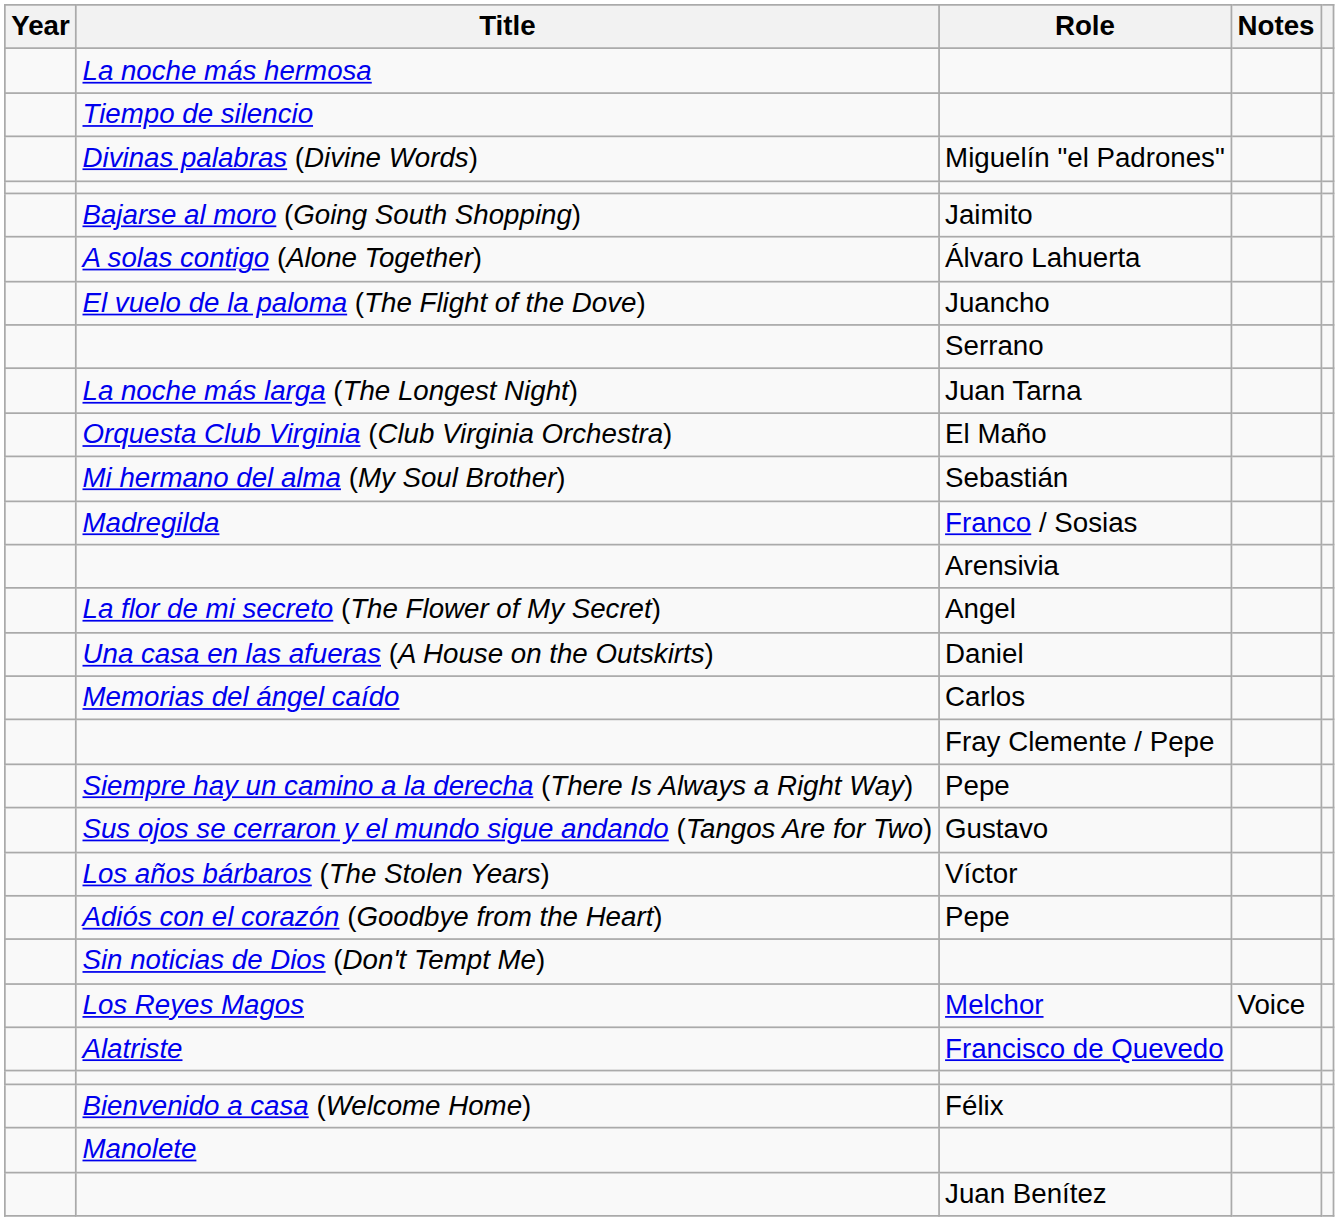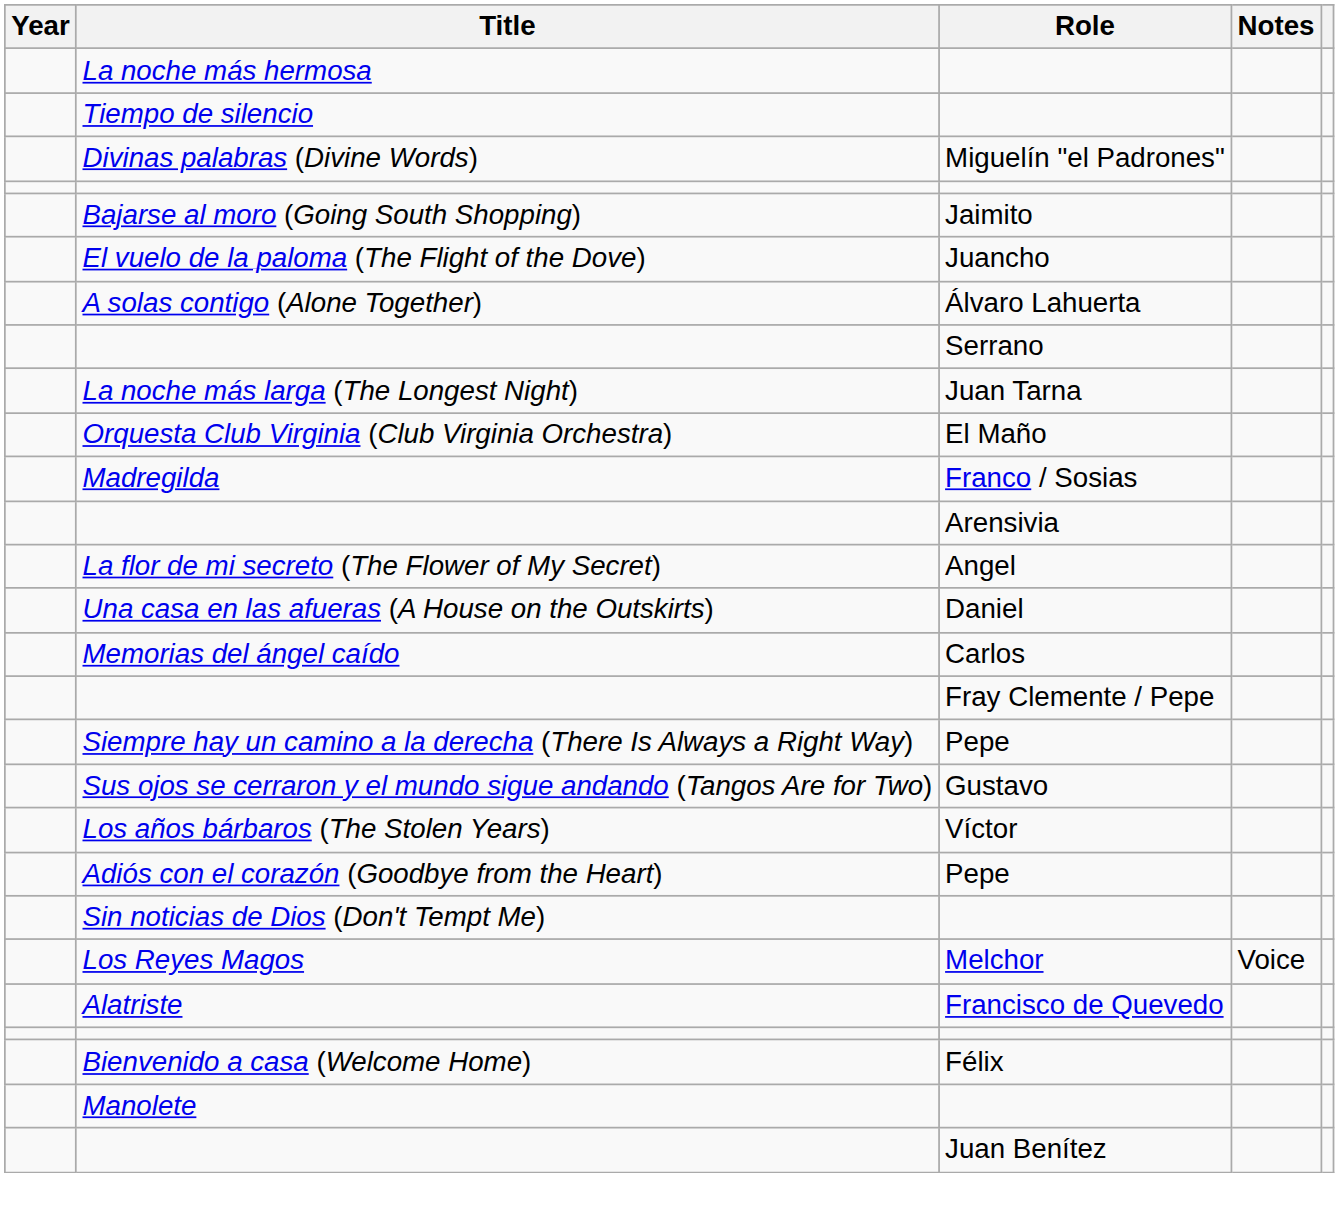 <table class="wikitable sortable">
 <tr>
 <th>Year</th>
 <th>Title</th>
 <th>Role</th>
 <th class = "unsortable">Notes</th>
 <th class = "unsortable"></th>
 </tr>
 <tr>
 <td></td>
 <td><em><a href='#'>La noche más hermosa</a></em></td>
 <td></td>
 <td></td>
 <td></td>
 </tr>
 <tr>
 <td></td>
 <td><em><a href='#'>Tiempo de silencio</a></em></td>
 <td></td>
 <td></td>
 <td></td>
 </tr>
 <tr>
 <td></td>
 <td><em><a href='#'>Divinas palabras</a></em> (<em>Divine Words</em>)</td>
 <td>Miguelín "el Padrones"</td>
 <td></td>
 <td></td>
 </tr>
 <tr>
 <td></td>
 <td><em></em></td>
 <td></td>
 <td></td>
 <td></td>
 </tr>
 <tr>
 <td></td>
 <td><em><a href='#'>Bajarse al moro</a></em> (<em>Going South Shopping</em>)</td>
 <td>Jaimito</td>
 <td></td>
 <td></td>
 </tr>
 <tr>
 <td></td>
-<td><em><a href='#'>A solas contigo</a></em> (<em>Alone Together</em>)</td>
-<td>Álvaro Lahuerta</td>
+<td><em><a href='#'>El vuelo de la paloma</a></em> (<em>The Flight of the Dove</em>)</td>
+<td>Juancho</td>
 <td></td>
 <td></td>
 </tr>
 <tr>
 <td></td>
-<td><em><a href='#'>El vuelo de la paloma</a></em> (<em>The Flight of the Dove</em>)</td>
-<td>Juancho</td>
+<td><em><a href='#'>A solas contigo</a></em> (<em>Alone Together</em>)</td>
+<td>Álvaro Lahuerta</td>
 <td></td>
 <td></td>
 </tr>
 <tr>
 <td></td>
 <td><em></em></td>
 <td>Serrano</td>
 <td></td>
 <td></td>
 </tr>
 <tr>
 <td></td>
 <td><em><a href='#'>La noche más larga</a></em> (<em>The Longest Night</em>)</td>
 <td>Juan Tarna</td>
 <td></td>
 <td></td>
 </tr>
 <tr>
 <td></td>
 <td><em><a href='#'>Orquesta Club Virginia</a></em> (<em>Club Virginia Orchestra</em>)</td>
 <td>El Maño</td>
-<td></td>
-<td></td>
-</tr>
-<tr>
-<td></td>
-<td><em><a href='#'>Mi hermano del alma</a></em> (<em>My Soul Brother</em>)</td>
-<td>Sebastián</td>
 <td></td>
 <td></td>
 </tr>
 <tr>
 <td></td>
 <td><em><a href='#'>Madregilda</a></em></td>
 <td><a href='#'>Franco</a> / Sosias</td>
 <td></td>
 <td></td>
 </tr>
 <tr>
 <td></td>
 <td><em></em></td>
 <td>Arensivia</td>
 <td></td>
 <td></td>
 </tr>
 <tr>
 <td></td>
 <td><em><a href='#'>La flor de mi secreto</a></em> (<em>The Flower of My Secret</em>)</td>
 <td>Angel</td>
 <td></td>
 <td></td>
 </tr>
 <tr>
 <td></td>
 <td><em><a href='#'>Una casa en las afueras</a></em> (<em>A House on the Outskirts</em>)</td>
 <td>Daniel</td>
 <td></td>
 <td></td>
 </tr>
 <tr>
 <td></td>
 <td><em><a href='#'>Memorias del ángel caído</a></em></td>
 <td>Carlos</td>
 <td></td>
 <td></td>
 </tr>
 <tr>
 <td></td>
 <td><em></em></td>
 <td>Fray Clemente / Pepe</td>
 <td></td>
 <td></td>
 </tr>
 <tr>
 <td></td>
 <td><em><a href='#'>Siempre hay un camino a la derecha</a></em> (<em>There Is Always a Right Way</em>)</td>
 <td>Pepe</td>
 <td></td>
 <td></td>
 </tr>
 <tr>
 <td></td>
 <td><em><a href='#'>Sus ojos se cerraron y el mundo sigue andando</a></em> (<em>Tangos Are for Two</em>)</td>
 <td>Gustavo</td>
 <td></td>
 <td></td>
 </tr>
 <tr>
 <td></td>
 <td><em><a href='#'>Los años bárbaros</a></em> (<em>The Stolen Years</em>)</td>
 <td>Víctor</td>
 <td></td>
 <td></td>
 </tr>
 <tr>
 <td></td>
 <td><em><a href='#'>Adiós con el corazón</a></em> (<em>Goodbye from the Heart</em>)</td>
 <td>Pepe</td>
 <td></td>
 <td></td>
 </tr>
 <tr>
 <td></td>
 <td><em><a href='#'>Sin noticias de Dios</a></em> (<em>Don't Tempt Me</em>)</td>
 <td></td>
 <td></td>
 <td></td>
 </tr>
 <tr>
 <td></td>
 <td><em><a href='#'>Los Reyes Magos</a></em></td>
 <td><a href='#'>Melchor</a></td>
 <td>Voice</td>
 <td></td>
 </tr>
 <tr>
 <td></td>
 <td><em><a href='#'>Alatriste</a></em></td>
 <td><a href='#'>Francisco de Quevedo</a></td>
 <td></td>
 <td></td>
 </tr>
 <tr>
 <td></td>
 <td><em></em></td>
 <td></td>
 <td></td>
 <td></td>
 </tr>
 <tr>
 <td></td>
 <td><em><a href='#'>Bienvenido a casa</a></em> (<em>Welcome Home</em>)</td>
 <td>Félix</td>
 <td></td>
 <td></td>
 </tr>
 <tr>
 <td></td>
 <td><em><a href='#'>Manolete</a></em></td>
 <td></td>
 <td></td>
 <td></td>
 </tr>
 <tr>
 <td></td>
 <td><em></em></td>
 <td>Juan Benítez</td>
 <td></td>
 <td></td>
 </tr>
 </table>
